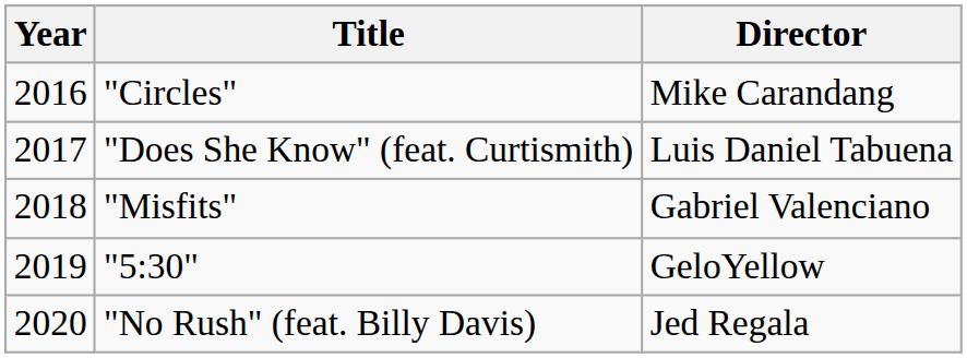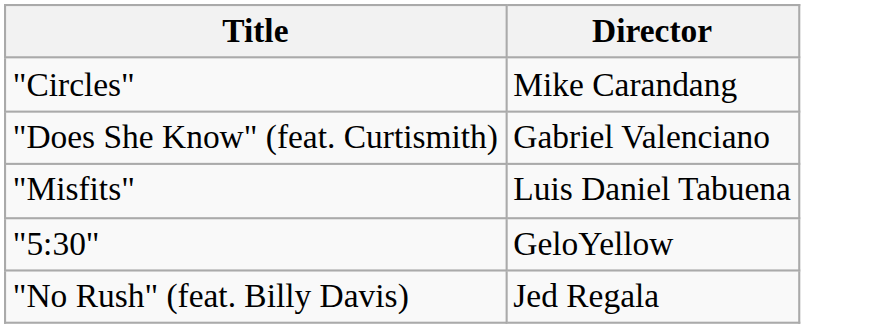 <table class="wikitable">
 <tr>
-<th>Year</th>
 <th>Title</th>
 <th>Director</th>
 </tr>
 <tr>
-<td>2016</td>
 <td>"Circles"</td>
 <td>Mike Carandang</td>
 </tr>
 <tr>
-<td>2017</td>
 <td>"Does She Know" (feat. Curtismith)</td>
+<td>Gabriel Valenciano</td>
+</tr>
+<tr>
+<td>"Misfits"</td>
 <td>Luis Daniel Tabuena</td>
 </tr>
 <tr>
-<td>2018</td>
-<td>"Misfits"</td>
-<td>Gabriel Valenciano</td>
-</tr>
-<tr>
-<td>2019</td>
 <td>"5:30"</td>
 <td>GeloYellow</td>
 </tr>
 <tr>
-<td>2020</td>
 <td>"No Rush" (feat. Billy Davis)</td>
 <td>Jed Regala</td>
 </tr>
 </table>
